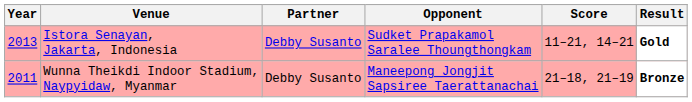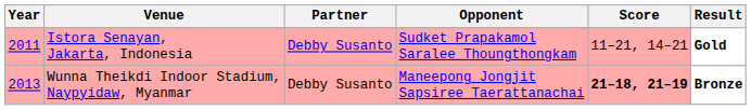 <table class="sortable wikitable" style="font-size: 90%">
 <tr>
 <th>Year</th>
 <th>Venue</th>
 <th>Partner</th>
 <th>Opponent</th>
 <th>Score</th>
 <th>Result</th>
 </tr>
 <tr style="background:#FFAAAA">
-<td align="center"><a href='#'>2013</a></td>
+<td align="center"><a href='#'>2011</a></td>
 <td align="left"><a href='#'>Istora Senayan</a>,<br><a href='#'>Jakarta</a>, Indonesia</td>
 <td align="left"> <a href='#'>Debby Susanto</a></td>
 <td align="left"> <a href='#'>Sudket Prapakamol</a><br> <a href='#'>Saralee Thoungthongkam</a></td>
 <td align="left">11–21, 14–21</td>
 <td style="text-align:left; background:white"> <strong>Gold</strong></td>
 </tr>
 <tr style="background:#FFAAAA">
-<td align="center"><a href='#'>2011</a></td>
+<td align="center"><a href='#'>2013</a></td>
 <td align="left">Wunna Theikdi Indoor Stadium,<br><a href='#'>Naypyidaw</a>, Myanmar</td>
 <td align="left"> Debby Susanto</td>
 <td align="left"> <a href='#'>Maneepong Jongjit</a><br> <a href='#'>Sapsiree Taerattanachai</a></td>
-<td align="left">21–18, 21–19</td>
+<td align="left"><strong>21–18, 21–19</strong></td>
 <td style="text-align:left; background:white"> <strong>Bronze</strong></td>
 </tr>
 </table>
